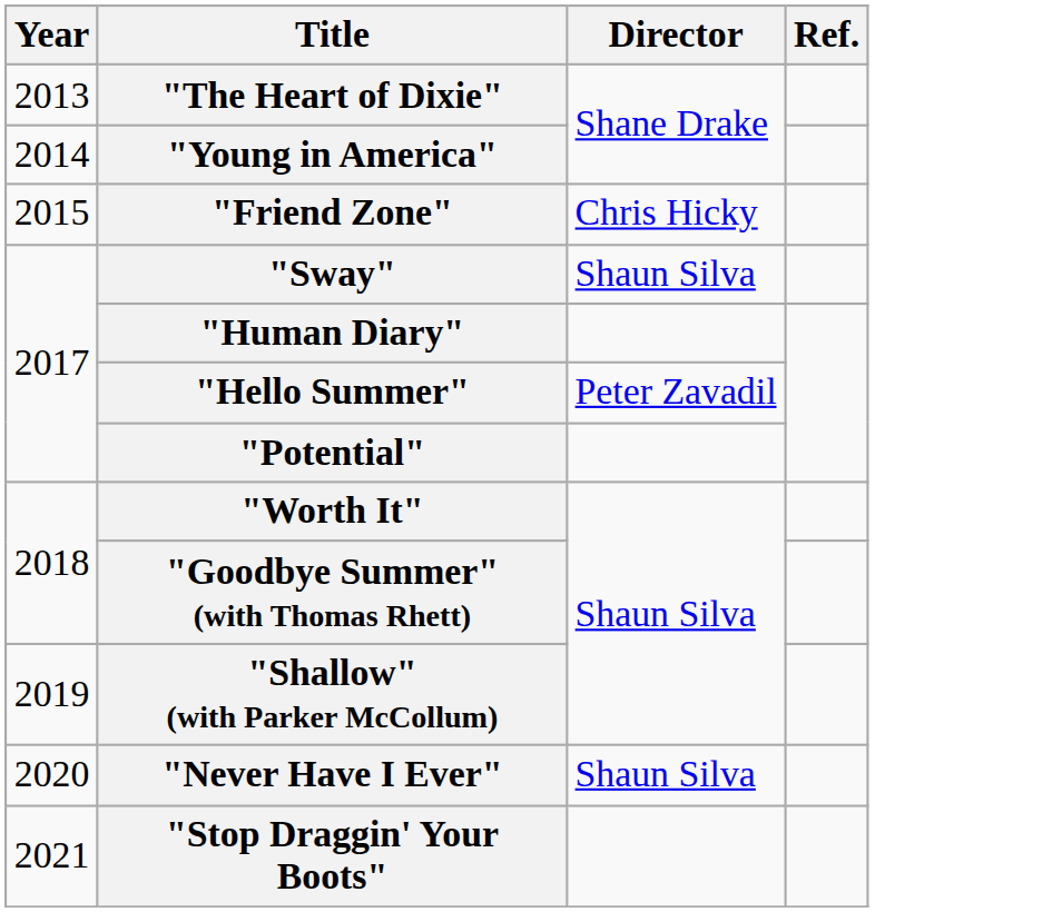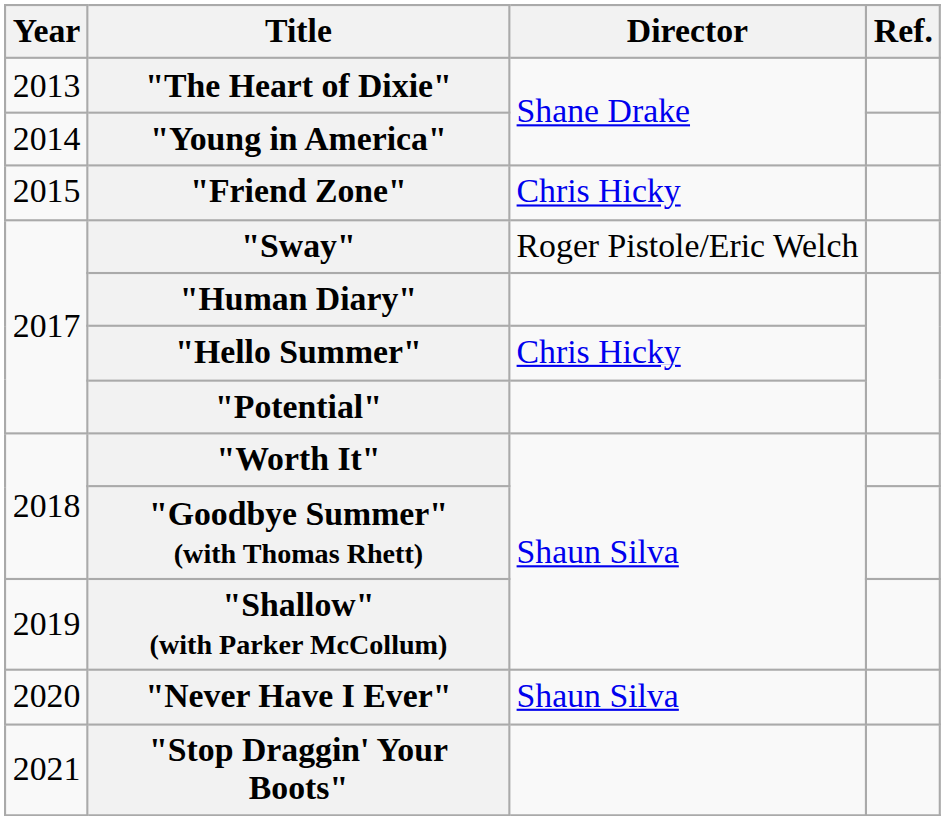 <table class="wikitable plainrowheaders">
 <tr>
 <th>Year</th>
 <th style="width:12em;">Title</th>
 <th>Director</th>
 <th>Ref.</th>
 </tr>
 <tr>
 <td>2013</td>
 <th scope="row">"The Heart of Dixie"</th>
 <td rowspan="2"><a href='#'>Shane Drake</a></td>
 <td></td>
 </tr>
 <tr>
 <td>2014</td>
 <th scope="row">"Young in America"</th>
 <td></td>
 </tr>
 <tr>
 <td>2015</td>
 <th scope="row">"Friend Zone"</th>
 <td><a href='#'>Chris Hicky</a></td>
 <td></td>
 </tr>
 <tr>
 <td rowspan="4">2017</td>
 <th scope="row">"Sway"</th>
-<td><a href='#'>Shaun Silva</a></td>
+<td>Roger Pistole/Eric Welch</td>
 <td></td>
 </tr>
 <tr>
 <th scope="row">"Human Diary"</th>
 <td></td>
 </tr>
 <tr>
 <th scope="row">"Hello Summer"</th>
-<td><a href='#'>Peter Zavadil</a></td>
+<td><a href='#'>Chris Hicky</a></td>
 </tr>
 <tr>
 <th scope="row">"Potential"</th>
 <td></td>
 </tr>
 <tr>
 <td rowspan="2">2018</td>
 <th scope="row">"Worth It"</th>
 <td rowspan="3"><a href='#'>Shaun Silva</a></td>
 <td></td>
 </tr>
 <tr>
 <th scope="row">"Goodbye Summer" <br><small>(with Thomas Rhett)</small></th>
 <td></td>
 </tr>
 <tr>
 <td>2019</td>
 <th scope="row">"Shallow" <br><small>(with Parker McCollum)</small></th>
 <td></td>
 </tr>
 <tr>
 <td>2020</td>
 <th scope="row">"Never Have I Ever"</th>
 <td><a href='#'>Shaun Silva</a></td>
 <td></td>
 </tr>
 <tr>
 <td>2021</td>
 <th scope="row">"Stop Draggin' Your Boots"</th>
 <td></td>
 <td></td>
 </tr>
 </table>
